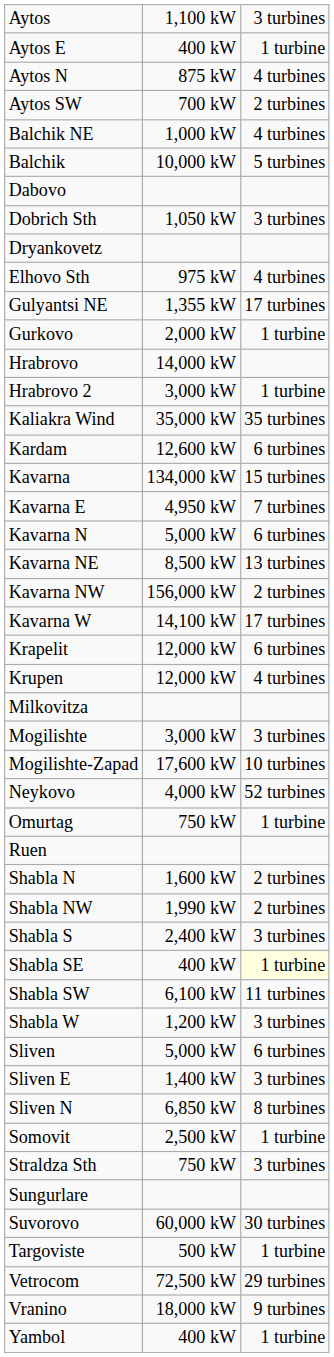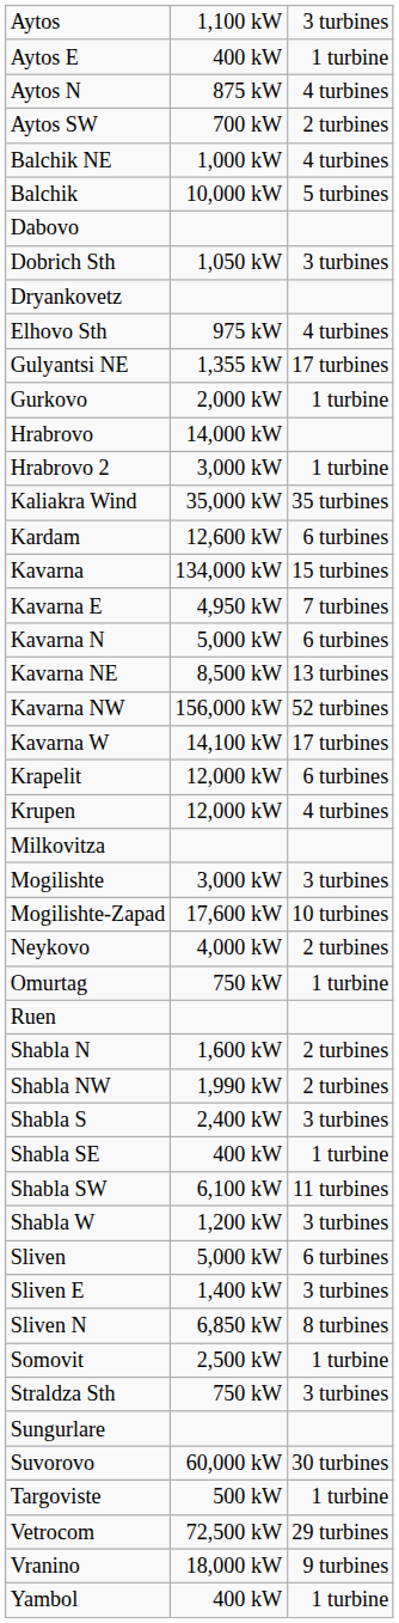 <table style="text-align: right" class="wikitable">
 <tr>
 <td align="left">Aytos</td>
 <td>1,100 kW</td>
 <td>3 turbines</td>
 </tr>
 <tr>
 <td align="left">Aytos E</td>
 <td>400 kW</td>
 <td>1 turbine</td>
 </tr>
 <tr>
 <td align="left">Aytos N</td>
 <td>875 kW</td>
 <td>4 turbines</td>
 </tr>
 <tr>
 <td align="left">Aytos SW</td>
 <td>700 kW</td>
 <td>2 turbines</td>
 </tr>
 <tr>
 <td align="left">Balchik NE</td>
 <td>1,000 kW</td>
 <td>4 turbines</td>
 </tr>
 <tr>
 <td align="left">Balchik</td>
 <td>10,000 kW</td>
 <td>5 turbines</td>
 </tr>
 <tr>
 <td align="left">Dabovo</td>
 <td></td>
 <td></td>
 </tr>
 <tr>
 <td align="left">Dobrich Sth</td>
 <td>1,050 kW</td>
 <td>3 turbines</td>
 </tr>
 <tr>
 <td align="left">Dryankovetz</td>
 <td></td>
 <td></td>
 </tr>
 <tr>
 <td align="left">Elhovo Sth</td>
 <td>975 kW</td>
 <td>4 turbines</td>
 </tr>
 <tr>
 <td align="left">Gulyantsi NE</td>
 <td>1,355 kW</td>
 <td>17 turbines</td>
 </tr>
 <tr>
 <td align="left">Gurkovo</td>
 <td>2,000 kW</td>
 <td>1 turbine</td>
 </tr>
 <tr>
 <td align="left">Hrabrovo</td>
 <td>14,000 kW</td>
 <td></td>
 </tr>
 <tr>
 <td align="left">Hrabrovo 2</td>
 <td>3,000 kW</td>
 <td>1 turbine</td>
 </tr>
 <tr>
 <td align="left">Kaliakra Wind</td>
 <td>35,000 kW</td>
 <td>35 turbines</td>
 </tr>
 <tr>
 <td align="left">Kardam</td>
 <td>12,600 kW</td>
 <td>6 turbines</td>
 </tr>
 <tr>
 <td align="left">Kavarna</td>
 <td>134,000 kW</td>
 <td>15 turbines</td>
 </tr>
 <tr>
 <td align="left">Kavarna E</td>
 <td>4,950 kW</td>
 <td>7 turbines</td>
 </tr>
 <tr>
 <td align="left">Kavarna N</td>
 <td>5,000 kW</td>
 <td>6 turbines</td>
 </tr>
 <tr>
 <td align="left">Kavarna NE</td>
 <td>8,500 kW</td>
 <td>13 turbines</td>
 </tr>
 <tr>
 <td align="left">Kavarna NW</td>
 <td>156,000 kW</td>
-<td>2 turbines</td>
+<td>52 turbines</td>
 </tr>
 <tr>
 <td align="left">Kavarna W</td>
 <td>14,100 kW</td>
 <td>17 turbines</td>
 </tr>
 <tr>
 <td align="left">Krapelit</td>
 <td>12,000 kW</td>
 <td>6 turbines</td>
 </tr>
 <tr>
 <td align="left">Krupen</td>
 <td>12,000 kW</td>
 <td>4 turbines</td>
 </tr>
 <tr>
 <td align="left">Milkovitza</td>
 <td></td>
 <td></td>
 </tr>
 <tr>
 <td align="left">Mogilishte</td>
 <td>3,000 kW</td>
 <td>3 turbines</td>
 </tr>
 <tr>
 <td align="left">Mogilishte-Zapad</td>
 <td>17,600 kW</td>
 <td>10 turbines</td>
 </tr>
 <tr>
 <td align="left">Neykovo</td>
 <td>4,000 kW</td>
-<td>52 turbines</td>
+<td>2 turbines</td>
 </tr>
 <tr>
 <td align="left">Omurtag</td>
 <td>750 kW</td>
 <td>1 turbine</td>
 </tr>
 <tr>
 <td align="left">Ruen</td>
 <td></td>
 <td></td>
 </tr>
 <tr>
 <td align="left">Shabla N</td>
 <td>1,600 kW</td>
 <td>2 turbines</td>
 </tr>
 <tr>
 <td align="left">Shabla NW</td>
 <td>1,990 kW</td>
 <td>2 turbines</td>
 </tr>
 <tr>
 <td align="left">Shabla S</td>
 <td>2,400 kW</td>
 <td>3 turbines</td>
 </tr>
 <tr>
 <td align="left">Shabla SE</td>
 <td>400 kW</td>
-<td style="background: lightyellow;">1 turbine</td>
+<td>1 turbine</td>
 </tr>
 <tr>
 <td align="left">Shabla SW</td>
 <td>6,100 kW</td>
 <td>11 turbines</td>
 </tr>
 <tr>
 <td align="left">Shabla W</td>
 <td>1,200 kW</td>
 <td>3 turbines</td>
 </tr>
 <tr>
 <td align="left">Sliven</td>
 <td>5,000 kW</td>
 <td>6 turbines</td>
 </tr>
 <tr>
 <td align="left">Sliven E</td>
 <td>1,400 kW</td>
 <td>3 turbines</td>
 </tr>
 <tr>
 <td align="left">Sliven N</td>
 <td>6,850 kW</td>
 <td>8 turbines</td>
 </tr>
 <tr>
 <td align="left">Somovit</td>
 <td>2,500 kW</td>
 <td>1 turbine</td>
 </tr>
 <tr>
 <td align="left">Straldza Sth</td>
 <td>750 kW</td>
 <td>3 turbines</td>
 </tr>
 <tr>
 <td align="left">Sungurlare</td>
 <td></td>
 <td></td>
 </tr>
 <tr>
 <td align="left">Suvorovo</td>
 <td>60,000 kW</td>
 <td>30 turbines</td>
 </tr>
 <tr>
 <td align="left">Targoviste</td>
 <td>500 kW</td>
 <td>1 turbine</td>
 </tr>
 <tr>
 <td align="left">Vetrocom</td>
 <td>72,500 kW</td>
 <td>29 turbines</td>
 </tr>
 <tr>
 <td align="left">Vranino</td>
 <td>18,000 kW</td>
 <td>9 turbines</td>
 </tr>
 <tr>
 <td align="left">Yambol</td>
 <td>400 kW</td>
 <td>1 turbine</td>
 </tr>
 </table>
